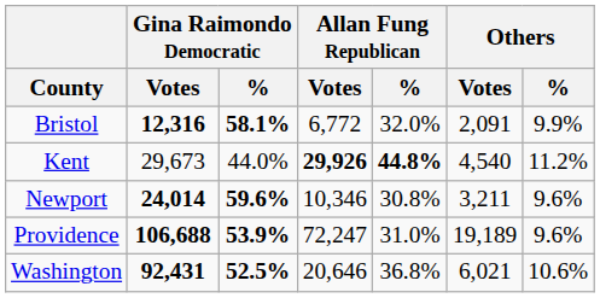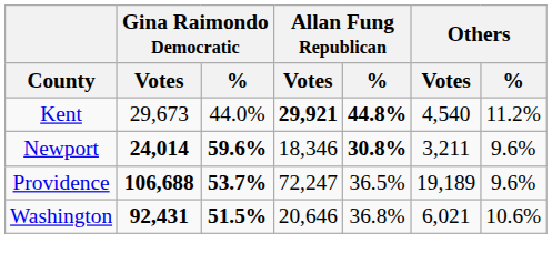 <table class="wikitable sortable" style="text-align:center">
 <tr>
 <th colspan=1></th>
 <th align=center colspan=2>Gina Raimondo<br><small>Democratic</small></th>
 <th align=center colspan=2>Allan Fung<br><small>Republican</small></th>
 <th align=center colspan=2>Others</th>
 </tr>
 <tr>
 <th align=center>County</th>
 <th style="text-align:center;" data-sort-type="number">Votes</th>
 <th style="text-align:center;" data-sort-type="number">%</th>
 <th style="text-align:center;" data-sort-type="number">Votes</th>
 <th style="text-align:center;" data-sort-type="number">%</th>
 <th style="text-align:center;" data-sort-type="number">Votes</th>
 <th style="text-align:center;" data-sort-type="number">%</th>
 </tr>
 <tr>
-<td><a href='#'>Bristol</a></td>
-<td><strong>12,316</strong></td>
-<td><strong>58.1%</strong></td>
-<td>6,772</td>
-<td>32.0%</td>
-<td>2,091</td>
-<td>9.9%</td>
-</tr>
-<tr>
 <td><a href='#'>Kent</a></td>
 <td>29,673</td>
 <td>44.0%</td>
-<td><strong>29,926</strong></td>
+<td><strong>29,921</strong></td>
 <td><strong>44.8%</strong></td>
 <td>4,540</td>
 <td>11.2%</td>
 </tr>
 <tr>
 <td><a href='#'>Newport</a></td>
 <td><strong>24,014</strong></td>
 <td><strong>59.6%</strong></td>
-<td>10,346</td>
-<td>30.8%</td>
+<td>18,346</td>
+<td><strong>30.8%</strong></td>
 <td>3,211</td>
 <td>9.6%</td>
 </tr>
 <tr>
 <td><a href='#'>Providence</a></td>
 <td><strong>106,688</strong></td>
-<td><strong>53.9%</strong></td>
+<td><strong>53.7%</strong></td>
 <td>72,247</td>
-<td>31.0%</td>
+<td>36.5%</td>
 <td>19,189</td>
 <td>9.6%</td>
 </tr>
 <tr>
 <td><a href='#'>Washington</a></td>
 <td><strong>92,431</strong></td>
-<td><strong>52.5%</strong></td>
+<td><strong>51.5%</strong></td>
 <td>20,646</td>
 <td>36.8%</td>
 <td>6,021</td>
 <td>10.6%</td>
 </tr>
 </table>
